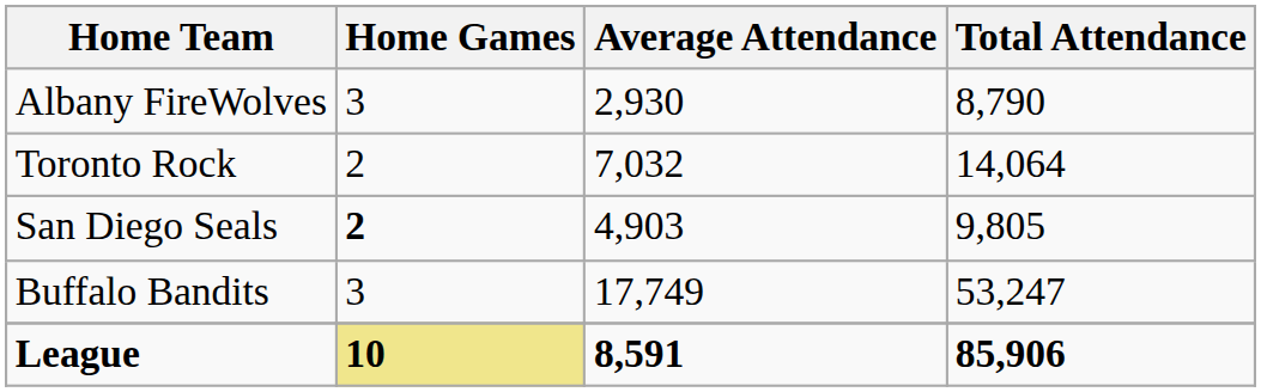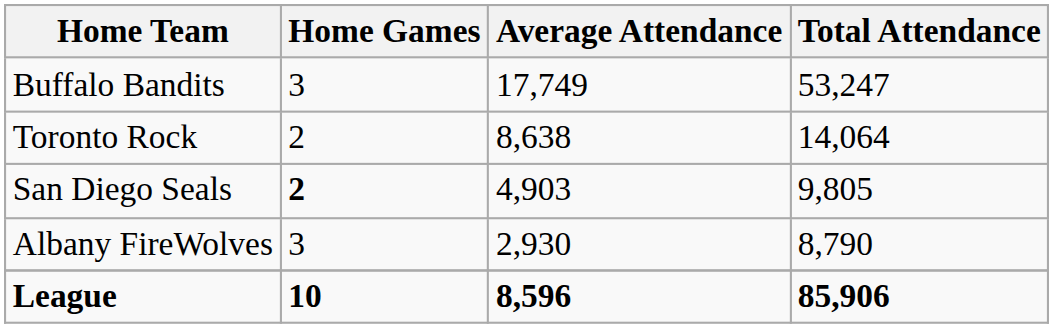 <table class="wikitable sortable">
 <tr>
 <th>Home Team</th>
 <th>Home Games</th>
 <th>Average Attendance</th>
 <th>Total Attendance</th>
 </tr>
 <tr>
-<td>Albany FireWolves</td>
+<td>Buffalo Bandits</td>
 <td>3</td>
-<td>2,930</td>
-<td>8,790</td>
+<td>17,749</td>
+<td>53,247</td>
 </tr>
 <tr>
 <td>Toronto Rock</td>
 <td>2</td>
-<td>7,032</td>
+<td>8,638</td>
 <td>14,064</td>
 </tr>
 <tr>
 <td>San Diego Seals</td>
 <td><strong>2</strong></td>
 <td>4,903</td>
 <td>9,805</td>
 </tr>
 <tr>
-<td>Buffalo Bandits</td>
+<td>Albany FireWolves</td>
 <td>3</td>
-<td>17,749</td>
-<td>53,247</td>
+<td>2,930</td>
+<td>8,790</td>
 </tr>
 <tr>
 </tr>
 <tr class="sortbottom">
 <td><strong>League</strong></td>
-<td style="background: khaki;"><strong>10</strong></td>
-<td><strong>8,591</strong></td>
+<td><strong>10</strong></td>
+<td><strong>8,596</strong></td>
 <td><strong>85,906</strong></td>
 </tr>
 </table>
